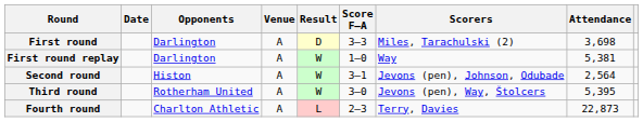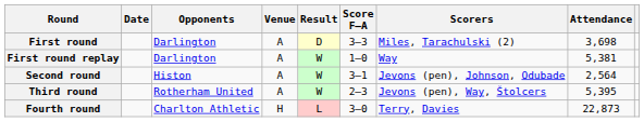 <table class="wikitable plainrowheaders sortable" style="text-align:center">
 <tr>
 <th scope="col">Round</th>
 <th scope="col">Date</th>
 <th scope="col">Opponents</th>
 <th scope="col">Venue</th>
 <th scope="col">Result</th>
 <th scope="col">Score<br>F–A</th>
 <th scope="col" class="unsortable">Scorers</th>
 <th scope="col">Attendance</th>
 <th scope=col class=unsortable></th>
 </tr>
 <tr>
 <th scope="row">First round</th>
 <td align="left"></td>
 <td align="left"><a href='#'>Darlington</a></td>
 <td>A</td>
 <td style="background-color:#FFFFCC">D</td>
 <td>3–3</td>
 <td align="left"><a href='#'>Miles</a>, <a href='#'>Tarachulski</a> (2)</td>
 <td>3,698</td>
 <td></td>
 </tr>
 <tr>
 <th scope="row">First round replay</th>
 <td align="left"></td>
 <td align="left"><a href='#'>Darlington</a></td>
 <td>A</td>
 <td style="background-color:#CCFFCC">W</td>
 <td>1–0</td>
 <td align="left"><a href='#'>Way</a></td>
 <td>5,381</td>
 <td></td>
 </tr>
 <tr>
 <th scope="row">Second round</th>
 <td align="left"></td>
 <td align="left"><a href='#'>Histon</a></td>
 <td>A</td>
 <td style="background-color:#CCFFCC">W</td>
 <td>3–1</td>
 <td align="left"><a href='#'>Jevons</a> (pen), <a href='#'>Johnson</a>, <a href='#'>Odubade</a></td>
 <td>2,564</td>
 <td></td>
 </tr>
 <tr>
 <th scope="row">Third round</th>
 <td align="left"></td>
 <td align="left"><a href='#'>Rotherham United</a></td>
 <td>A</td>
 <td style="background-color:#CCFFCC">W</td>
-<td>3–0</td>
+<td>2–3</td>
 <td align="left"><a href='#'>Jevons</a> (pen), <a href='#'>Way</a>, <a href='#'>Štolcers</a></td>
 <td>5,395</td>
 <td></td>
 </tr>
 <tr>
 <th scope="row">Fourth round</th>
 <td align="left"></td>
 <td align="left"><a href='#'>Charlton Athletic</a></td>
-<td>A</td>
+<td>H</td>
 <td style="background-color:#FFCCCC">L</td>
-<td>2–3</td>
+<td>3–0</td>
 <td align="left"><a href='#'>Terry</a>, <a href='#'>Davies</a></td>
 <td>22,873</td>
 <td></td>
 </tr>
 </table>
